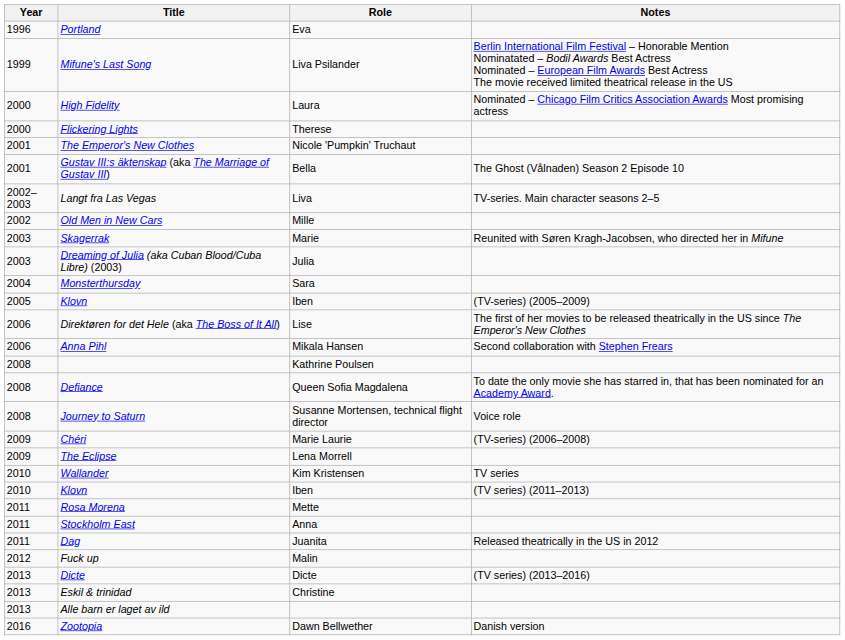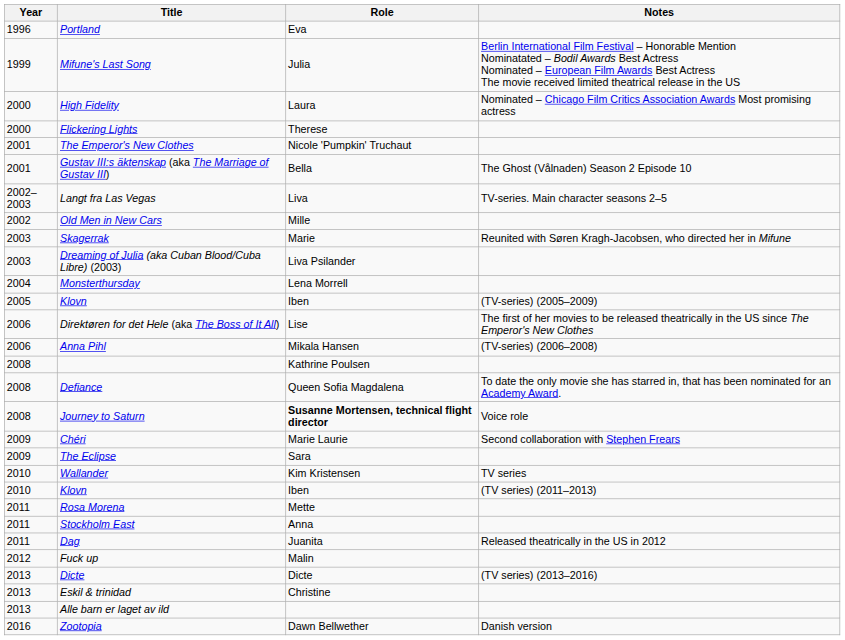 <table class="wikitable sortable">
 <tr>
 <th>Year</th>
 <th>Title</th>
 <th>Role</th>
 <th class="unsortable">Notes</th>
 </tr>
 <tr>
 <td>1996</td>
 <td><em><a href='#'>Portland</a></em></td>
 <td>Eva</td>
 <td></td>
 </tr>
 <tr>
 <td>1999</td>
 <td><em><a href='#'>Mifune's Last Song</a></em></td>
-<td>Liva Psilander</td>
+<td>Julia</td>
 <td><a href='#'>Berlin International Film Festival</a> – Honorable Mention<br> Nominatated – <em>Bodil Awards</em> Best Actress<br> Nominated – <a href='#'>European Film Awards</a> Best Actress<br> The movie received limited theatrical release in the US</td>
 </tr>
 <tr>
 <td>2000</td>
 <td><em><a href='#'>High Fidelity</a></em></td>
 <td>Laura</td>
 <td>Nominated – <a href='#'>Chicago Film Critics Association Awards</a> Most promising actress</td>
 </tr>
 <tr>
 <td>2000</td>
 <td><em><a href='#'>Flickering Lights</a></em></td>
 <td>Therese</td>
 <td></td>
 </tr>
 <tr>
 <td>2001</td>
 <td><em><a href='#'>The Emperor's New Clothes</a></em></td>
 <td>Nicole 'Pumpkin' Truchaut</td>
 <td></td>
 </tr>
 <tr>
 <td>2001</td>
 <td><em><a href='#'>Gustav III:s äktenskap</a></em> (aka <em><a href='#'>The Marriage of Gustav III</a></em>)</td>
 <td>Bella</td>
 <td>The Ghost (Vålnaden) Season 2 Episode 10</td>
 </tr>
 <tr>
 <td>2002–2003</td>
 <td><em>Langt fra Las Vegas</em></td>
 <td>Liva</td>
 <td>TV-series. Main character seasons 2–5</td>
 </tr>
 <tr>
 <td>2002</td>
 <td><em><a href='#'>Old Men in New Cars</a></em></td>
 <td>Mille</td>
 <td></td>
 </tr>
 <tr>
 <td>2003</td>
 <td><em><a href='#'>Skagerrak</a></em></td>
 <td>Marie</td>
 <td>Reunited with Søren Kragh-Jacobsen, who directed her in <em>Mifune</em></td>
 </tr>
 <tr>
 <td>2003</td>
 <td><em><a href='#'>Dreaming of Julia</a> (aka Cuban Blood/Cuba Libre)</em> (2003)</td>
-<td>Julia</td>
+<td>Liva Psilander</td>
 <td></td>
 </tr>
 <tr>
 <td>2004</td>
 <td><em><a href='#'>Monsterthursday</a></em></td>
-<td>Sara</td>
+<td>Lena Morrell</td>
 <td></td>
 </tr>
 <tr>
 <td>2005</td>
 <td><em><a href='#'>Klovn</a></em></td>
 <td>Iben</td>
 <td>(TV-series) (2005–2009)</td>
 </tr>
 <tr>
 <td>2006</td>
 <td><em>Direktøren for det Hele</em> (aka <em><a href='#'>The Boss of It All</a></em>)</td>
 <td>Lise</td>
 <td>The first of her movies to be released theatrically in the US since <em>The Emperor's New Clothes</em></td>
 </tr>
 <tr>
 <td>2006</td>
 <td><em><a href='#'>Anna Pihl</a></em></td>
 <td>Mikala Hansen</td>
-<td>Second collaboration with <a href='#'>Stephen Frears</a></td>
+<td>(TV-series) (2006–2008)</td>
 </tr>
 <tr>
 <td>2008</td>
 <td><em></em></td>
 <td>Kathrine Poulsen</td>
 <td></td>
 </tr>
 <tr>
 <td>2008</td>
 <td><em><a href='#'>Defiance</a></em></td>
 <td>Queen Sofia Magdalena</td>
 <td>To date the only movie she has starred in, that has been nominated for an <a href='#'>Academy Award</a>.</td>
 </tr>
 <tr>
 <td>2008</td>
 <td><em><a href='#'>Journey to Saturn</a></em></td>
-<td>Susanne Mortensen, technical flight director</td>
+<td><strong>Susanne Mortensen, technical flight director</strong></td>
 <td>Voice role</td>
 </tr>
 <tr>
 <td>2009</td>
 <td><em><a href='#'>Chéri</a></em></td>
 <td>Marie Laurie</td>
-<td>(TV-series) (2006–2008)</td>
+<td>Second collaboration with <a href='#'>Stephen Frears</a></td>
 </tr>
 <tr>
 <td>2009</td>
 <td><em><a href='#'>The Eclipse</a></em></td>
-<td>Lena Morrell</td>
+<td>Sara</td>
 <td></td>
 </tr>
 <tr>
 <td>2010</td>
 <td><em><a href='#'>Wallander</a></em></td>
 <td>Kim Kristensen</td>
 <td>TV series</td>
 </tr>
 <tr>
 <td>2010</td>
 <td><em><a href='#'>Klovn</a></em></td>
 <td>Iben</td>
 <td>(TV series) (2011–2013)</td>
 </tr>
 <tr>
 <td>2011</td>
 <td><em><a href='#'>Rosa Morena</a></em></td>
 <td>Mette</td>
 <td></td>
 </tr>
 <tr>
 <td>2011</td>
 <td><em><a href='#'>Stockholm East</a></em></td>
 <td>Anna</td>
 <td></td>
 </tr>
 <tr>
 <td>2011</td>
 <td><em><a href='#'>Dag</a></em></td>
 <td>Juanita</td>
 <td>Released theatrically in the US in 2012</td>
 </tr>
 <tr>
 <td>2012</td>
 <td><em>Fuck up</em></td>
 <td>Malin</td>
 <td></td>
 </tr>
 <tr>
 <td>2013</td>
 <td><em><a href='#'>Dicte</a></em></td>
 <td>Dicte</td>
 <td>(TV series) (2013–2016)</td>
 </tr>
 <tr>
 <td>2013</td>
 <td><em>Eskil & trinidad</em></td>
 <td>Christine</td>
 <td></td>
 </tr>
 <tr>
 <td>2013</td>
 <td><em>Alle barn er laget av ild</em></td>
 <td></td>
 <td></td>
 </tr>
 <tr>
 <td>2016</td>
 <td><em><a href='#'>Zootopia</a></em></td>
 <td>Dawn Bellwether</td>
 <td>Danish version</td>
 </tr>
 </table>
